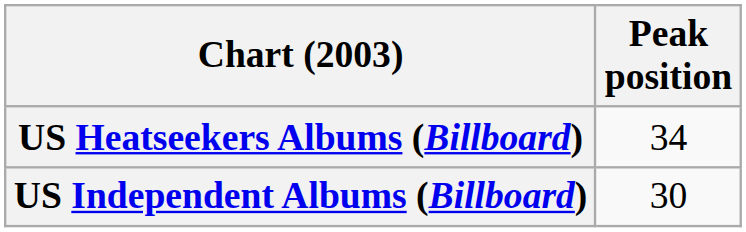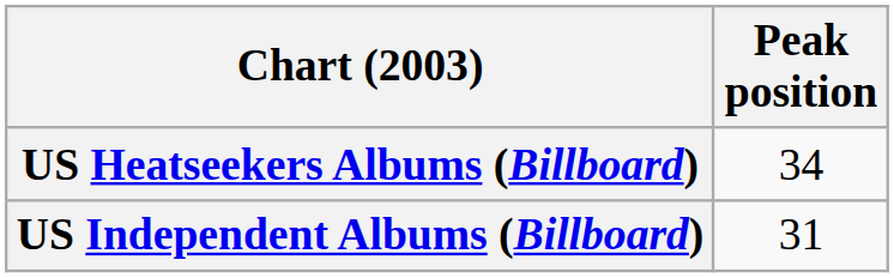 <table class="wikitable plainrowheaders" style="text-align:center">
 <tr>
 <th scope="col">Chart (2003)</th>
 <th scope="col">Peak<br> position</th>
 </tr>
 <tr>
 <th scope="row">US <a href='#'>Heatseekers Albums</a> (<em><a href='#'>Billboard</a></em>)</th>
 <td>34</td>
 </tr>
 <tr>
 <th scope="row">US <a href='#'>Independent Albums</a> (<em><a href='#'>Billboard</a></em>)</th>
-<td>30</td>
+<td>31</td>
 </tr>
 </table>
